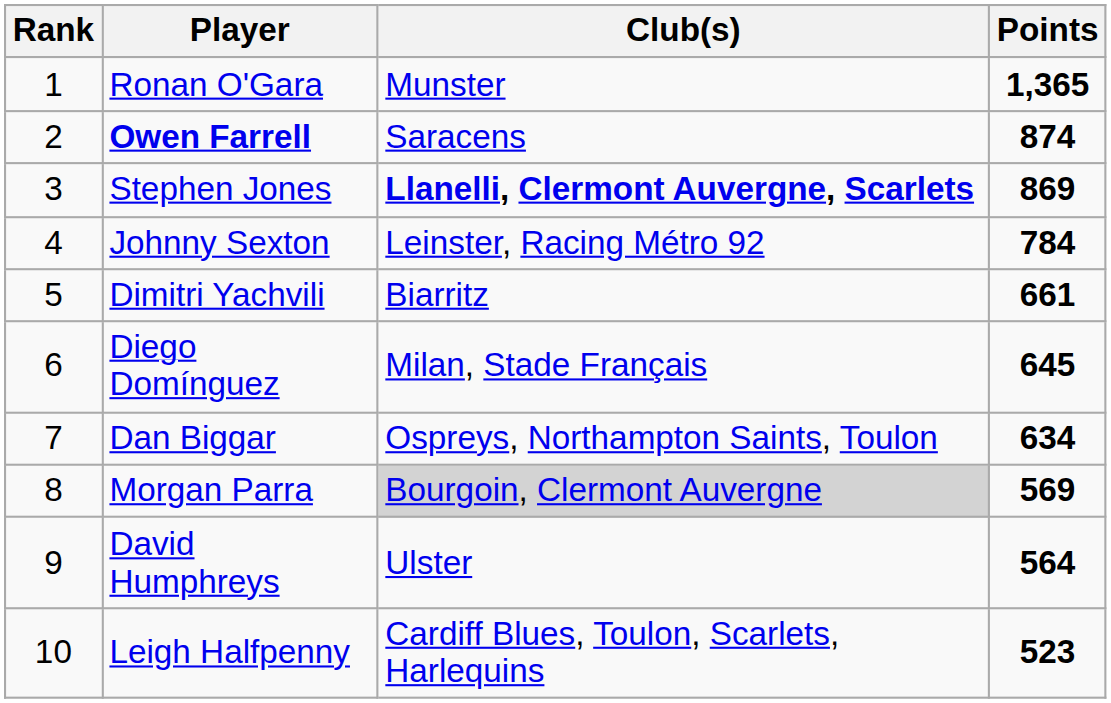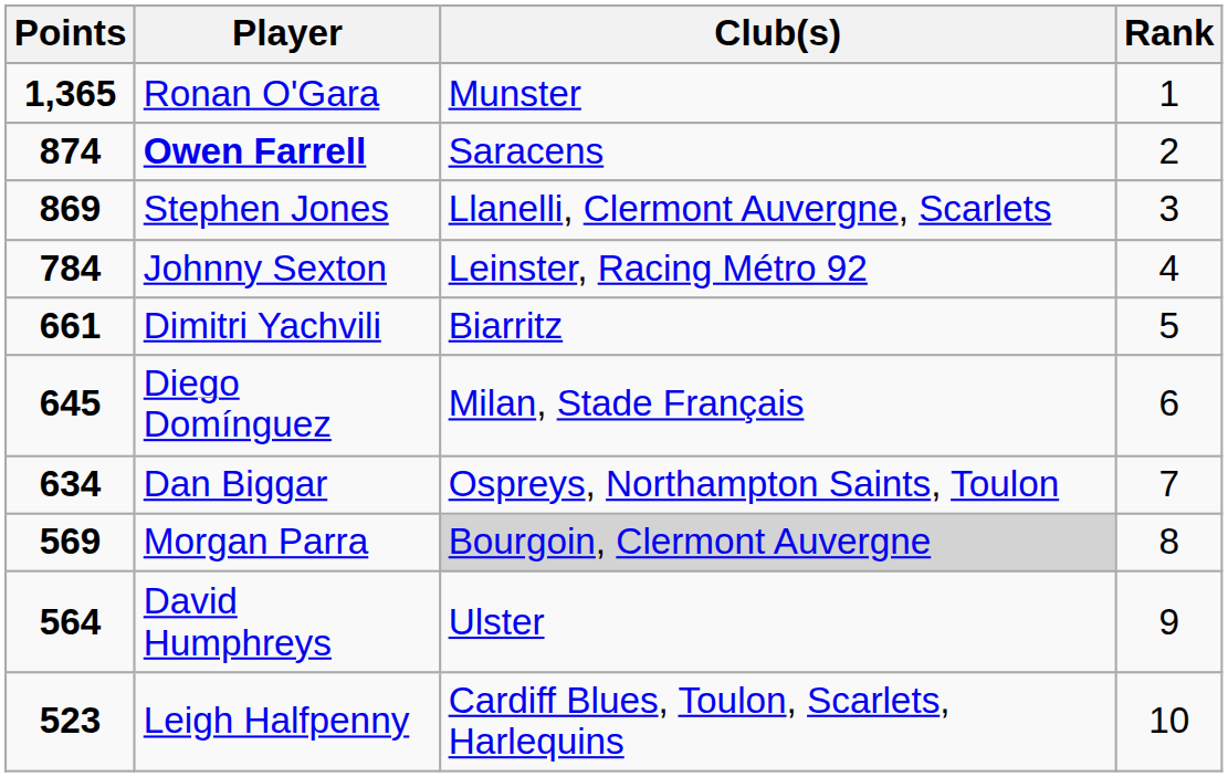 <table class=wikitable width="60%">
 <tr>
-<th scope=col>Rank</th>
+<th scope=col>Points</th>
 <th scope=col>Player</th>
 <th scope=col>Club(s)</th>
-<th scope=col>Points</th>
+<th scope=col>Rank</th>
 </tr>
 <tr>
-<td align=center>1</td>
+<td align=center><strong>1,365</strong></td>
 <td> <a href='#'>Ronan O'Gara</a></td>
 <td><a href='#'>Munster</a></td>
-<td align=center><strong>1,365</strong></td>
+<td align=center>1</td>
 </tr>
 <tr>
-<td align=center>2</td>
+<td align=center><strong>874</strong></td>
 <td> <strong><a href='#'>Owen Farrell</a></strong></td>
 <td><a href='#'>Saracens</a></td>
-<td align=center><strong>874</strong></td>
+<td align=center>2</td>
 </tr>
 <tr>
+<td align=center><strong>869</strong></td>
+<td> <a href='#'>Stephen Jones</a></td>
+<td><a href='#'>Llanelli</a>, <a href='#'>Clermont Auvergne</a>, <a href='#'>Scarlets</a></td>
 <td align=center>3</td>
-<td> <a href='#'>Stephen Jones</a></td>
-<td><strong><a href='#'>Llanelli</a>, <a href='#'>Clermont Auvergne</a>, <a href='#'>Scarlets</a></strong></td>
-<td align=center><strong>869</strong></td>
 </tr>
 <tr>
-<td align=center>4</td>
+<td align=center><strong>784</strong></td>
 <td> <a href='#'>Johnny Sexton</a></td>
 <td><a href='#'>Leinster</a>, <a href='#'>Racing Métro 92</a></td>
-<td align=center><strong>784</strong></td>
+<td align=center>4</td>
 </tr>
 <tr>
-<td align=center>5</td>
+<td align=center><strong>661</strong></td>
 <td> <a href='#'>Dimitri Yachvili</a></td>
 <td><a href='#'>Biarritz</a></td>
-<td align=center><strong>661</strong></td>
+<td align=center>5</td>
 </tr>
 <tr>
-<td align=center>6</td>
+<td align=center><strong>645</strong></td>
 <td> <a href='#'>Diego Domínguez</a></td>
 <td><a href='#'>Milan</a>, <a href='#'>Stade Français</a></td>
-<td align=center><strong>645</strong></td>
+<td align=center>6</td>
 </tr>
 <tr>
-<td align=center>7</td>
+<td align=center><strong>634</strong></td>
 <td> <a href='#'>Dan Biggar</a></td>
 <td><a href='#'>Ospreys</a>, <a href='#'>Northampton Saints</a>, <a href='#'>Toulon</a></td>
-<td align=center><strong>634</strong></td>
+<td align=center>7</td>
 </tr>
 <tr>
-<td align=center>8</td>
+<td align=center><strong>569</strong></td>
 <td> <a href='#'>Morgan Parra</a></td>
 <td style="background: lightgrey;"><a href='#'>Bourgoin</a>, <a href='#'>Clermont Auvergne</a></td>
-<td align=center><strong>569</strong></td>
+<td align=center>8</td>
 </tr>
 <tr>
-<td align=center>9</td>
+<td align=center><strong>564</strong></td>
 <td> <a href='#'>David Humphreys</a></td>
 <td><a href='#'>Ulster</a></td>
-<td align=center><strong>564</strong></td>
+<td align=center>9</td>
 </tr>
 <tr>
-<td align=center>10</td>
+<td align=center><strong>523</strong></td>
 <td> <a href='#'>Leigh Halfpenny</a></td>
 <td><a href='#'>Cardiff Blues</a>, <a href='#'>Toulon</a>, <a href='#'>Scarlets</a>, <a href='#'>Harlequins</a></td>
-<td align=center><strong>523</strong></td>
+<td align=center>10</td>
 </tr>
 </table>
